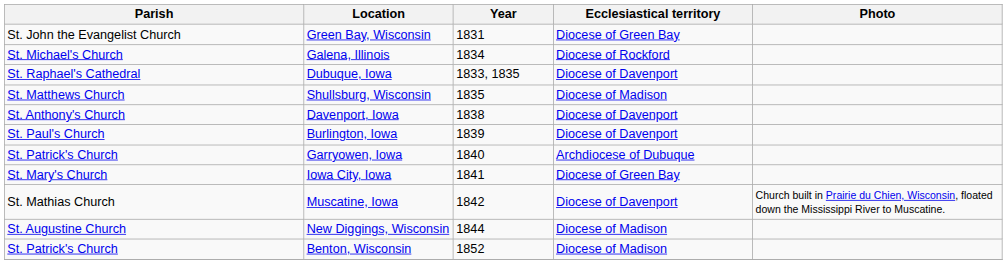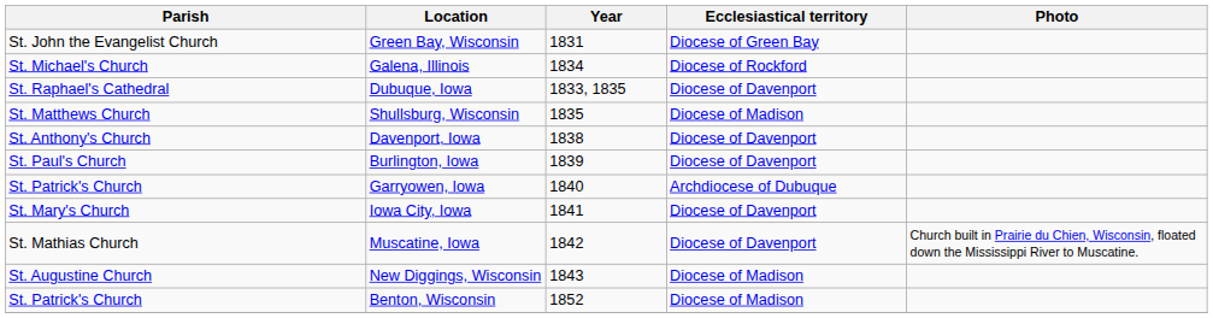 <table class="wikitable" width=100%>
 <tr>
 <th width=30%>Parish</th>
 <th width=15%>Location</th>
 <th width=10%>Year</th>
 <th width=20%>Ecclesiastical territory</th>
 <th width=25%>Photo</th>
 </tr>
 <tr>
 <td>St. John the Evangelist Church</td>
 <td><a href='#'>Green Bay, Wisconsin</a></td>
 <td>1831</td>
 <td><a href='#'>Diocese of Green Bay</a></td>
 <td></td>
 </tr>
 <tr>
 <td><a href='#'>St. Michael's Church</a></td>
 <td><a href='#'>Galena, Illinois</a></td>
 <td>1834</td>
 <td><a href='#'>Diocese of Rockford</a></td>
 <td></td>
 </tr>
 <tr>
 <td><a href='#'>St. Raphael's Cathedral</a></td>
 <td><a href='#'>Dubuque, Iowa</a></td>
 <td>1833, 1835</td>
 <td><a href='#'>Diocese of Davenport</a></td>
 <td></td>
 </tr>
 <tr>
 <td><a href='#'>St. Matthews Church</a></td>
 <td><a href='#'>Shullsburg, Wisconsin</a></td>
 <td>1835</td>
 <td><a href='#'>Diocese of Madison</a></td>
 <td></td>
 </tr>
 <tr>
 <td><a href='#'>St. Anthony's Church</a></td>
 <td><a href='#'>Davenport, Iowa</a></td>
 <td>1838</td>
 <td><a href='#'>Diocese of Davenport</a></td>
 <td></td>
 </tr>
 <tr>
 <td><a href='#'>St. Paul's Church</a></td>
 <td><a href='#'>Burlington, Iowa</a></td>
 <td>1839</td>
 <td><a href='#'>Diocese of Davenport</a></td>
 <td></td>
 </tr>
 <tr>
 <td><a href='#'>St. Patrick's Church</a></td>
 <td><a href='#'>Garryowen, Iowa</a></td>
 <td>1840</td>
 <td><a href='#'>Archdiocese of Dubuque</a></td>
 <td></td>
 </tr>
 <tr>
 <td><a href='#'>St. Mary's Church</a></td>
 <td><a href='#'>Iowa City, Iowa</a></td>
 <td>1841</td>
-<td><a href='#'>Diocese of Green Bay</a></td>
+<td><a href='#'>Diocese of Davenport</a></td>
 <td></td>
 </tr>
 <tr>
 <td>St. Mathias Church</td>
 <td><a href='#'>Muscatine, Iowa</a></td>
 <td>1842</td>
 <td><a href='#'>Diocese of Davenport</a></td>
 <td><small>Church built in <a href='#'>Prairie du Chien, Wisconsin</a>, floated down the Mississippi River to Muscatine.</small></td>
 </tr>
 <tr>
 <td><a href='#'>St. Augustine Church</a></td>
 <td><a href='#'>New Diggings, Wisconsin</a></td>
-<td>1844</td>
+<td>1843</td>
 <td><a href='#'>Diocese of Madison</a></td>
 <td></td>
 </tr>
 <tr>
 <td><a href='#'>St. Patrick's Church</a></td>
 <td><a href='#'>Benton, Wisconsin</a></td>
 <td>1852</td>
 <td><a href='#'>Diocese of Madison</a></td>
 <td></td>
 </tr>
 <tr>
 </tr>
 </table>
